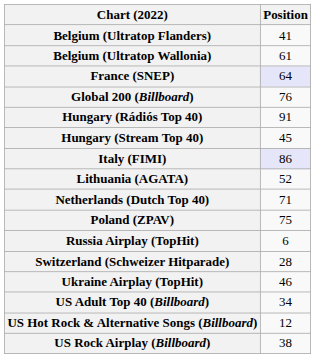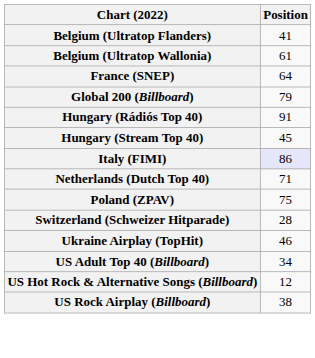 <table class="wikitable sortable plainrowheaders" style="text-align:center">
 <tr>
 <th scope="col">Chart (2022)</th>
 <th scope="col">Position</th>
 </tr>
 <tr>
 <th scope="row">Belgium (Ultratop Flanders)</th>
 <td>41</td>
 </tr>
 <tr>
 <th scope="row">Belgium (Ultratop Wallonia)</th>
 <td>61</td>
 </tr>
 <tr>
 <th scope="row">France (SNEP)</th>
-<td style="background: lavender;">64</td>
+<td>64</td>
 </tr>
 <tr>
 <th scope="row">Global 200 (<em>Billboard</em>)</th>
-<td>76</td>
+<td>79</td>
 </tr>
 <tr>
 <th scope="row">Hungary (Rádiós Top 40)</th>
 <td>91</td>
 </tr>
 <tr>
 <th scope="row">Hungary (Stream Top 40)</th>
 <td>45</td>
 </tr>
 <tr>
 <th scope="row">Italy (FIMI)</th>
 <td style="background: lavender;">86</td>
 </tr>
 <tr>
-<th scope="row">Lithuania (AGATA)</th>
-<td>52</td>
-</tr>
-<tr>
 <th scope="row">Netherlands (Dutch Top 40)</th>
 <td>71</td>
 </tr>
 <tr>
 <th scope="row">Poland (ZPAV)</th>
 <td>75</td>
-</tr>
-<tr>
-<th scope="row">Russia Airplay (TopHit)</th>
-<td>6</td>
 </tr>
 <tr>
 <th scope="row">Switzerland (Schweizer Hitparade)</th>
 <td>28</td>
 </tr>
 <tr>
 <th scope="row">Ukraine Airplay (TopHit)</th>
 <td>46</td>
 </tr>
 <tr>
 <th scope="row">US Adult Top 40 (<em>Billboard</em>)</th>
 <td>34</td>
 </tr>
 <tr>
 <th scope="row">US Hot Rock & Alternative Songs (<em>Billboard</em>)</th>
 <td>12</td>
 </tr>
 <tr>
 <th scope="row">US Rock Airplay (<em>Billboard</em>)</th>
 <td>38</td>
 </tr>
 </table>
